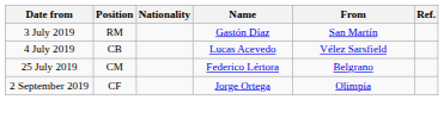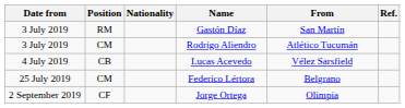 <table class="wikitable" style="text-align:center; font-size:90%; ">
 <tr>
 <th style="background:#; color:#; width:110px;">Date from</th>
 <th style="background:#; color:#; width:50px;">Position</th>
 <th style="background:#; color:#; width:50px;">Nationality</th>
 <th style="background:#; color:#; width:125px;">Name</th>
 <th style="background:#; color:#; width:155px;">From</th>
 <th style="background:#; color:#; width:25px;">Ref.</th>
 </tr>
 <tr>
 <td>3 July 2019</td>
 <td>RM</td>
 <td></td>
 <td><a href='#'>Gastón Díaz</a></td>
 <td> <a href='#'>San Martín</a></td>
+<td></td>
+</tr>
+<tr>
+<td>3 July 2019</td>
+<td>CM</td>
+<td></td>
+<td><a href='#'>Rodrigo Aliendro</a></td>
+<td> <a href='#'>Atlético Tucumán</a></td>
 <td></td>
 </tr>
 <tr>
 <td>4 July 2019</td>
 <td>CB</td>
 <td></td>
 <td><a href='#'>Lucas Acevedo</a></td>
 <td> <a href='#'>Vélez Sarsfield</a></td>
 <td></td>
 </tr>
 <tr>
 <td>25 July 2019</td>
 <td>CM</td>
 <td></td>
 <td><a href='#'>Federico Lértora</a></td>
 <td> <a href='#'>Belgrano</a></td>
 <td></td>
 </tr>
 <tr>
 <td>2 September 2019</td>
 <td>CF</td>
 <td></td>
 <td><a href='#'>Jorge Ortega</a></td>
 <td> <a href='#'>Olimpia</a></td>
 <td></td>
 </tr>
 </table>
